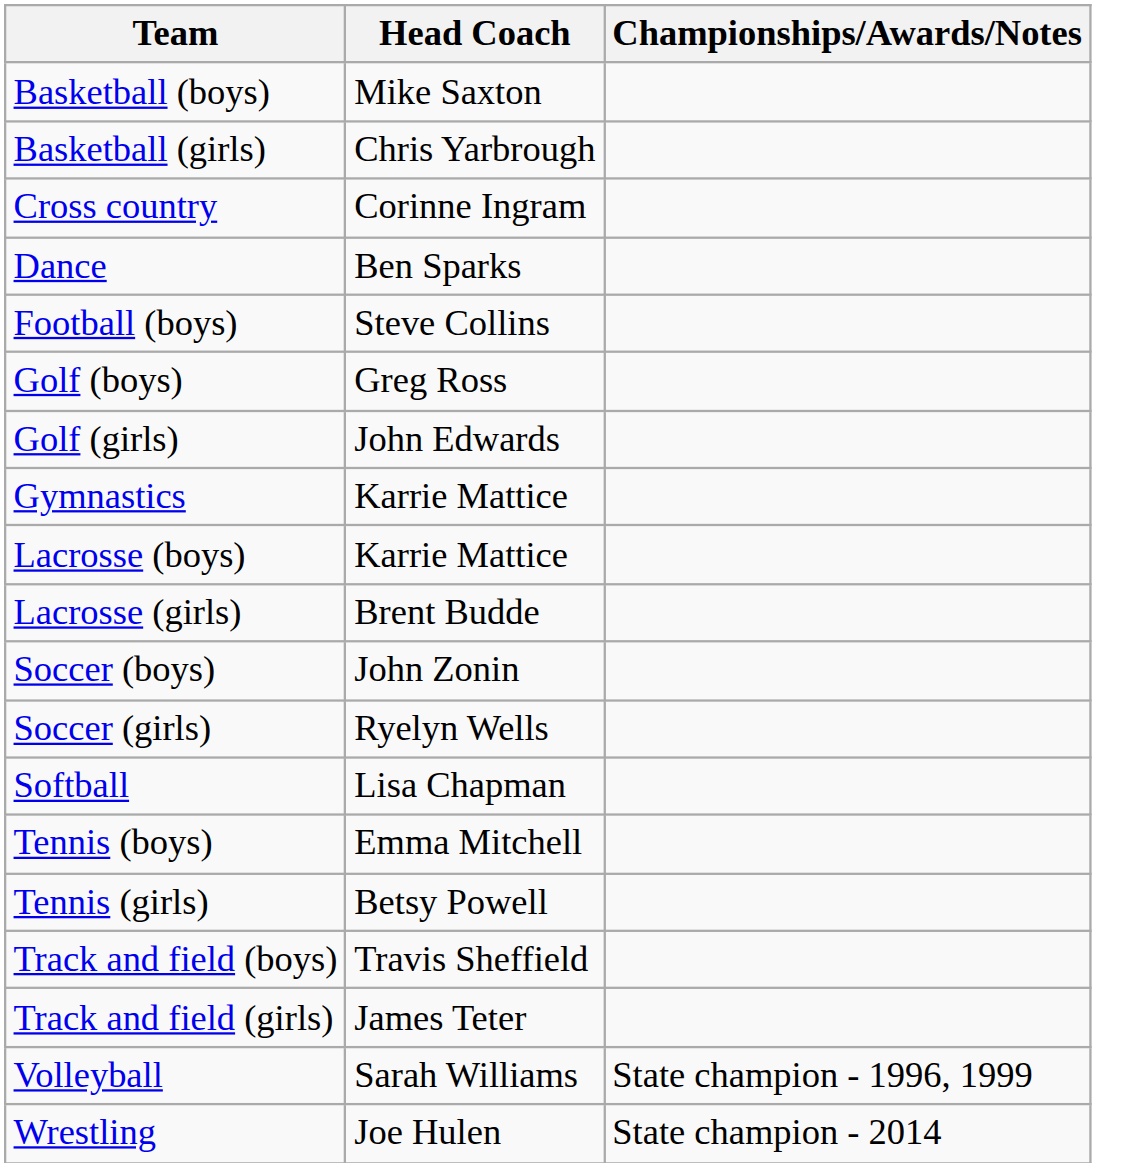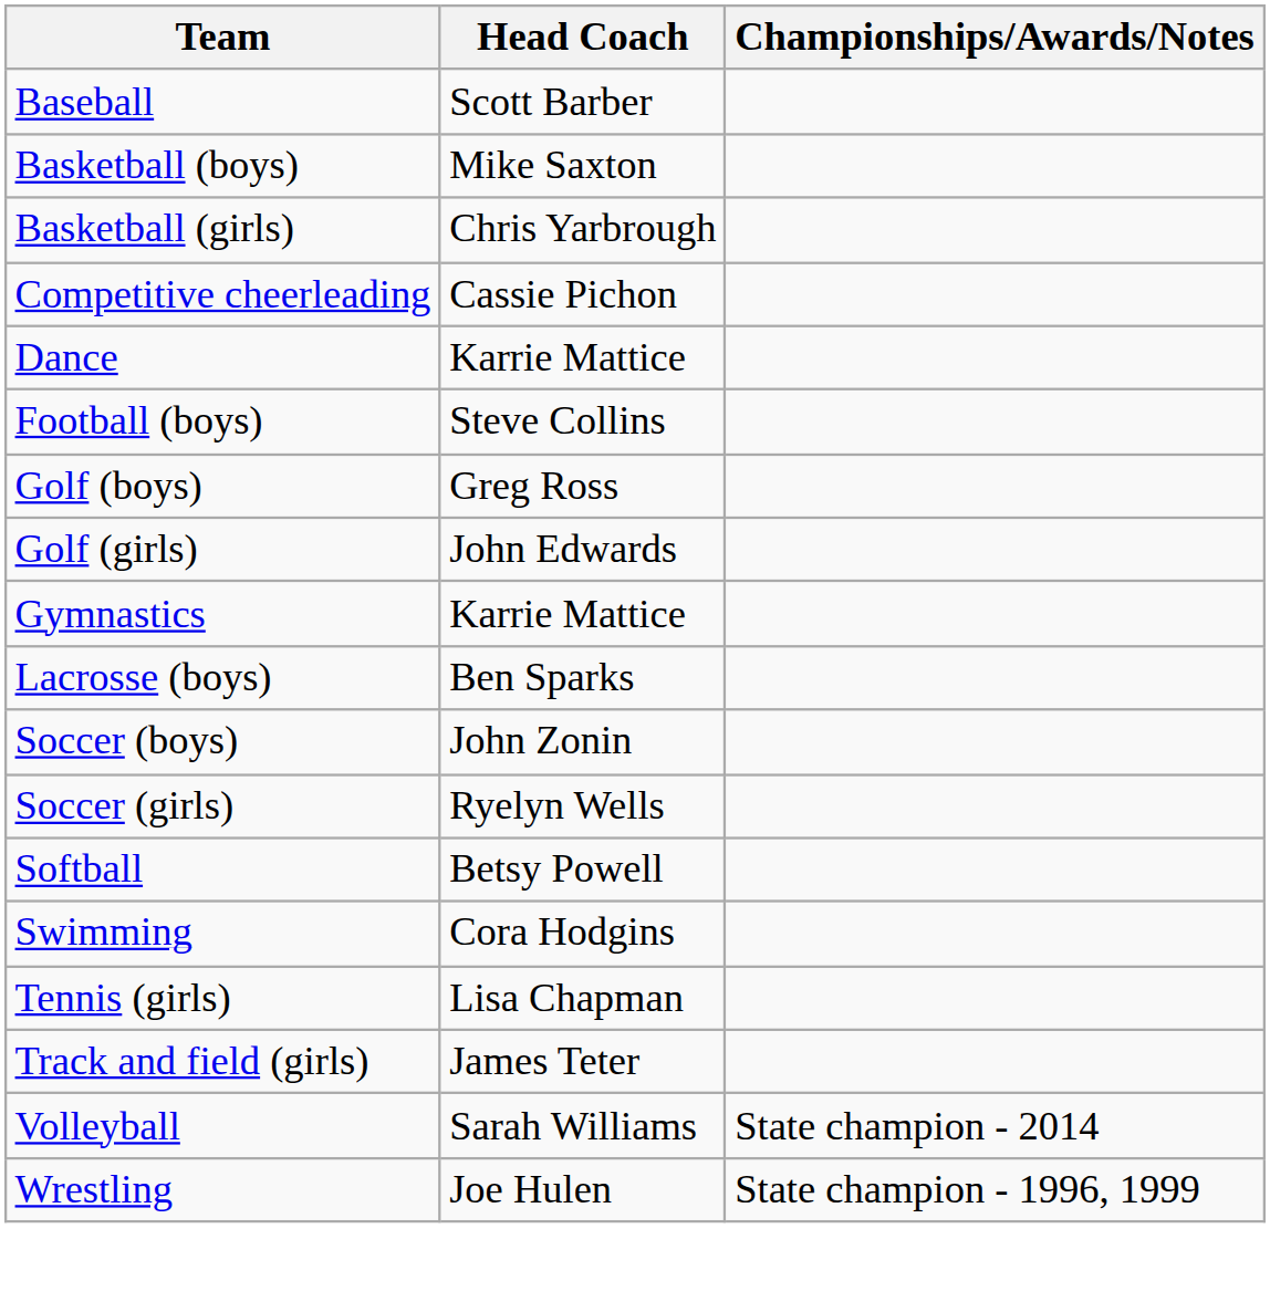 <table class="wikitable sortable">
 <tr>
 <th scope="col">Team</th>
 <th scope="col">Head Coach</th>
 <th scope="col">Championships/Awards/Notes</th>
+</tr>
+<tr>
+<td><a href='#'>Baseball</a></td>
+<td>Scott Barber</td>
+<td></td>
 </tr>
 <tr>
 <td><a href='#'>Basketball</a> (boys)</td>
 <td>Mike Saxton</td>
 <td></td>
 </tr>
 <tr>
 <td><a href='#'>Basketball</a> (girls)</td>
 <td>Chris Yarbrough</td>
 <td></td>
 </tr>
 <tr>
-<td><a href='#'>Cross country</a></td>
-<td>Corinne Ingram</td>
+<td><a href='#'>Competitive cheerleading</a></td>
+<td>Cassie Pichon</td>
 <td></td>
 </tr>
 <tr>
 <td><a href='#'>Dance</a></td>
-<td>Ben Sparks</td>
+<td>Karrie Mattice</td>
 <td></td>
 </tr>
 <tr>
 <td><a href='#'>Football</a> (boys)</td>
 <td>Steve Collins</td>
 <td></td>
 </tr>
 <tr>
 <td><a href='#'>Golf</a> (boys)</td>
 <td>Greg Ross</td>
 <td></td>
 </tr>
 <tr>
 <td><a href='#'>Golf</a> (girls)</td>
 <td>John Edwards</td>
 <td></td>
 </tr>
 <tr>
 <td><a href='#'>Gymnastics</a></td>
 <td>Karrie Mattice</td>
 <td></td>
 </tr>
 <tr>
 <td><a href='#'>Lacrosse</a> (boys)</td>
-<td>Karrie Mattice</td>
-<td></td>
-</tr>
-<tr>
-<td><a href='#'>Lacrosse</a> (girls)</td>
-<td>Brent Budde</td>
+<td>Ben Sparks</td>
 <td></td>
 </tr>
 <tr>
 <td><a href='#'>Soccer</a> (boys)</td>
 <td>John Zonin</td>
 <td></td>
 </tr>
 <tr>
 <td><a href='#'>Soccer</a> (girls)</td>
 <td>Ryelyn Wells</td>
 <td></td>
 </tr>
 <tr>
 <td><a href='#'>Softball</a></td>
-<td>Lisa Chapman</td>
+<td>Betsy Powell</td>
 <td></td>
 </tr>
 <tr>
-<td><a href='#'>Tennis</a> (boys)</td>
-<td>Emma Mitchell</td>
+<td><a href='#'>Swimming</a></td>
+<td>Cora Hodgins</td>
 <td></td>
 </tr>
 <tr>
 <td><a href='#'>Tennis</a> (girls)</td>
-<td>Betsy Powell</td>
-<td></td>
-</tr>
-<tr>
-<td><a href='#'>Track and field</a> (boys)</td>
-<td>Travis Sheffield</td>
+<td>Lisa Chapman</td>
 <td></td>
 </tr>
 <tr>
 <td><a href='#'>Track and field</a> (girls)</td>
 <td>James Teter</td>
 <td></td>
 </tr>
 <tr>
 <td><a href='#'>Volleyball</a></td>
 <td>Sarah Williams</td>
-<td>State champion - 1996, 1999</td>
+<td>State champion - 2014</td>
 </tr>
 <tr>
 <td><a href='#'>Wrestling</a></td>
 <td>Joe Hulen</td>
-<td>State champion - 2014</td>
+<td>State champion - 1996, 1999</td>
 </tr>
 </table>
